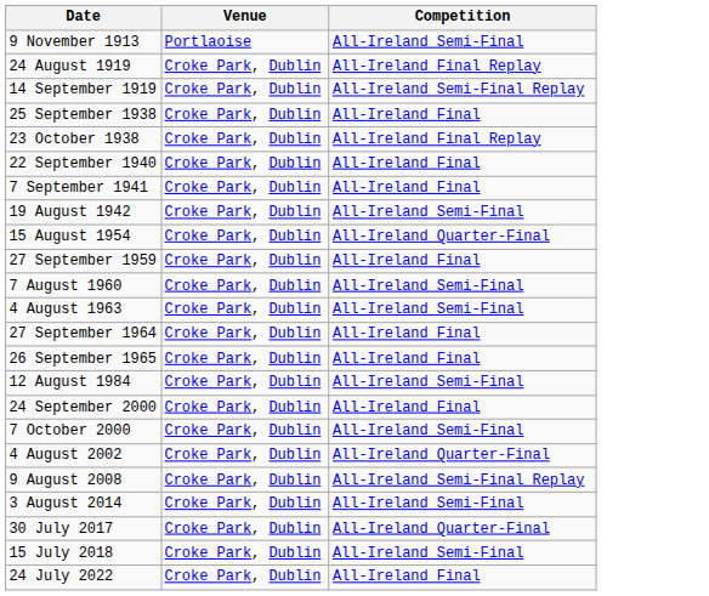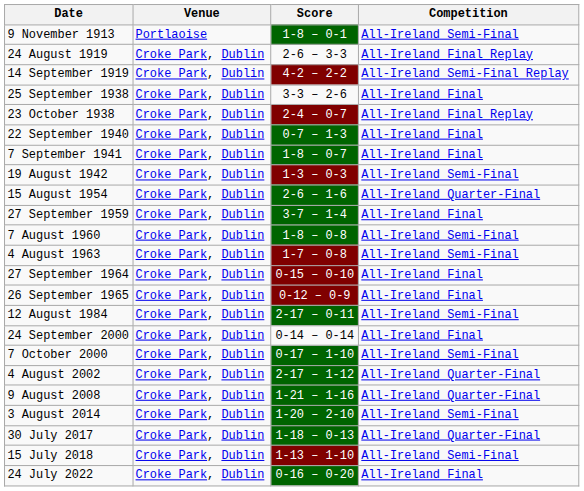 <table | class="wikitable" style="font-size:90%">
 <tr>
 <th width=120>Date</th>
 <th width=130>Venue</th>
+<th width=80>Score</th>
 <th width=210>Competition</th>
 </tr>
 <tr>
 <td>9 November 1913</td>
 <td><a href='#'>Portlaoise</a></td>
+<td align="center" style="background:#006400; color:#Ffffff">1-8 – 0-1</td>
 <td><a href='#'>All-Ireland Semi-Final</a></td>
 </tr>
 <tr>
 <td>24 August 1919</td>
 <td><a href='#'>Croke Park</a>, <a href='#'>Dublin</a></td>
+<td align="center" style=>2-6 – 3-3</td>
 <td><a href='#'>All-Ireland Final Replay</a></td>
 </tr>
 <tr>
 <td>14 September 1919</td>
 <td><a href='#'>Croke Park</a>, <a href='#'>Dublin</a></td>
+<td align="center" style="background:#800000; color:#Ffffff">4-2 – 2-2</td>
 <td><a href='#'>All-Ireland Semi-Final Replay</a></td>
 </tr>
 <tr>
 <td>25 September 1938</td>
 <td><a href='#'>Croke Park</a>, <a href='#'>Dublin</a></td>
+<td align="center" style=>3-3 – 2-6</td>
 <td><a href='#'>All-Ireland Final</a></td>
 </tr>
 <tr>
 <td>23 October 1938</td>
 <td><a href='#'>Croke Park</a>, <a href='#'>Dublin</a></td>
+<td align="center" style="background:#800000; color:#Ffffff">2-4 – 0-7</td>
 <td><a href='#'>All-Ireland Final Replay</a></td>
 </tr>
 <tr>
 <td>22 September 1940</td>
 <td><a href='#'>Croke Park</a>, <a href='#'>Dublin</a></td>
+<td align="center" style="background:#006400; color:#Ffffff">0-7 – 1-3</td>
 <td><a href='#'>All-Ireland Final</a></td>
 </tr>
 <tr>
 <td>7 September 1941</td>
 <td><a href='#'>Croke Park</a>, <a href='#'>Dublin</a></td>
+<td align="center" style="background:#006400; color:#Ffffff">1-8 – 0-7</td>
 <td><a href='#'>All-Ireland Final</a></td>
 </tr>
 <tr>
 <td>19 August 1942</td>
 <td><a href='#'>Croke Park</a>, <a href='#'>Dublin</a></td>
+<td align="center" style="background:#800000; color:#Ffffff">1-3 – 0-3</td>
 <td><a href='#'>All-Ireland Semi-Final</a></td>
 </tr>
 <tr>
 <td>15 August 1954</td>
 <td><a href='#'>Croke Park</a>, <a href='#'>Dublin</a></td>
+<td align="center" style="background:#006400; color:#Ffffff">2-6 – 1-6</td>
 <td><a href='#'>All-Ireland Quarter-Final</a></td>
 </tr>
 <tr>
 <td>27 September 1959</td>
 <td><a href='#'>Croke Park</a>, <a href='#'>Dublin</a></td>
+<td align="center" style="background:#006400; color:#Ffffff">3-7 – 1-4</td>
 <td><a href='#'>All-Ireland Final</a></td>
 </tr>
 <tr>
 <td>7 August 1960</td>
 <td><a href='#'>Croke Park</a>, <a href='#'>Dublin</a></td>
+<td align="center" style="background:#006400; color:#Ffffff">1-8 – 0-8</td>
 <td><a href='#'>All-Ireland Semi-Final</a></td>
 </tr>
 <tr>
 <td>4 August 1963</td>
 <td><a href='#'>Croke Park</a>, <a href='#'>Dublin</a></td>
+<td align="center" style="background:#800000; color:#Ffffff">1-7 – 0-8</td>
 <td><a href='#'>All-Ireland Semi-Final</a></td>
 </tr>
 <tr>
 <td>27 September 1964</td>
 <td><a href='#'>Croke Park</a>, <a href='#'>Dublin</a></td>
+<td align="center" style="background:#800000; color:#Ffffff">0-15 – 0-10</td>
 <td><a href='#'>All-Ireland Final</a></td>
 </tr>
 <tr>
 <td>26 September 1965</td>
 <td><a href='#'>Croke Park</a>, <a href='#'>Dublin</a></td>
+<td align="center" style="background:#800000; color:#Ffffff">0-12 – 0-9</td>
 <td><a href='#'>All-Ireland Final</a></td>
 </tr>
 <tr>
 <td>12 August 1984</td>
 <td><a href='#'>Croke Park</a>, <a href='#'>Dublin</a></td>
+<td align="center" style="background:#006400; color:#Ffffff">2-17 – 0-11</td>
 <td><a href='#'>All-Ireland Semi-Final</a></td>
 </tr>
 <tr>
 <td>24 September 2000</td>
 <td><a href='#'>Croke Park</a>, <a href='#'>Dublin</a></td>
+<td align="center" style=>0-14 – 0-14</td>
 <td><a href='#'>All-Ireland Final</a></td>
 </tr>
 <tr>
 <td>7 October 2000</td>
 <td><a href='#'>Croke Park</a>, <a href='#'>Dublin</a></td>
+<td align="center" style="background:#006400; color:#Ffffff">0-17 – 1-10</td>
 <td><a href='#'>All-Ireland Semi-Final</a></td>
 </tr>
 <tr>
 <td>4 August 2002</td>
 <td><a href='#'>Croke Park</a>, <a href='#'>Dublin</a></td>
+<td align="center" style="background:#006400; color:#Ffffff">2-17 – 1-12</td>
 <td><a href='#'>All-Ireland Quarter-Final</a></td>
 </tr>
 <tr>
 <td>9 August 2008</td>
 <td><a href='#'>Croke Park</a>, <a href='#'>Dublin</a></td>
-<td><a href='#'>All-Ireland Semi-Final Replay</a></td>
+<td align="center" style="background:#006400; color:#Ffffff">1-21 – 1-16</td>
+<td><a href='#'>All-Ireland Quarter-Final</a></td>
 </tr>
 <tr>
 <td>3 August 2014</td>
 <td><a href='#'>Croke Park</a>, <a href='#'>Dublin</a></td>
+<td align="center" style="background:#006400; color:#Ffffff">1-20 – 2-10</td>
 <td><a href='#'>All-Ireland Semi-Final</a></td>
 </tr>
 <tr>
 <td>30 July 2017</td>
 <td><a href='#'>Croke Park</a>, <a href='#'>Dublin</a></td>
+<td align="center" style="background:#006400; color:#Ffffff">1-18 – 0-13</td>
 <td><a href='#'>All-Ireland Quarter-Final</a></td>
 </tr>
 <tr>
 <td>15 July 2018</td>
 <td><a href='#'>Croke Park</a>, <a href='#'>Dublin</a></td>
+<td align="center" style="background:#800000; color:#Ffffff">1-13 – 1-10</td>
 <td><a href='#'>All-Ireland Semi-Final</a></td>
 </tr>
 <tr>
 <td>24 July 2022</td>
 <td><a href='#'>Croke Park</a>, <a href='#'>Dublin</a></td>
+<td align="center" style="background:#006400; color:#Ffffff">0-16 – 0-20</td>
 <td><a href='#'>All-Ireland Final</a></td>
 </tr>
 </table>
